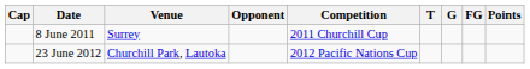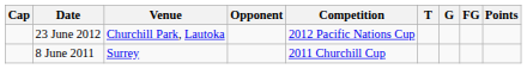 <table class="wikitable">
 <tr>
 <th>Cap</th>
 <th>Date</th>
 <th>Venue</th>
 <th>Opponent</th>
 <th>Competition</th>
 <th width=20px>T</th>
 <th width=20px>G</th>
 <th width=20px>FG</th>
 <th>Points</th>
 </tr>
 <tr>
 <td></td>
+<td>23 June 2012</td>
+<td><a href='#'>Churchill Park</a>, <a href='#'>Lautoka</a></td>
+<td></td>
+<td><a href='#'>2012 Pacific Nations Cup</a></td>
+<td></td>
+<td></td>
+<td></td>
+<td></td>
+</tr>
+<tr>
+<td></td>
 <td>8 June 2011</td>
 <td><a href='#'>Surrey</a></td>
 <td></td>
 <td><a href='#'>2011 Churchill Cup</a></td>
 <td></td>
 <td></td>
 <td></td>
 <td></td>
 </tr>
-<tr>
-<td></td>
-<td>23 June 2012</td>
-<td><a href='#'>Churchill Park</a>, <a href='#'>Lautoka</a></td>
-<td></td>
-<td><a href='#'>2012 Pacific Nations Cup</a></td>
-<td></td>
-<td></td>
-<td></td>
-<td></td>
-</tr>
 </table>
